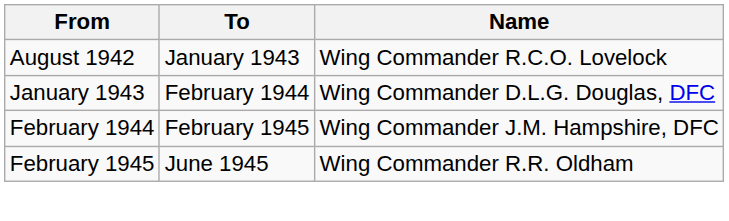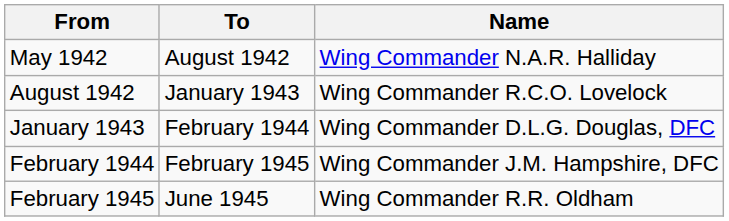 <table class="wikitable">
 <tr>
 <th>From</th>
 <th>To</th>
 <th>Name</th>
+</tr>
+<tr>
+<td>May 1942</td>
+<td>August 1942</td>
+<td><a href='#'>Wing Commander</a> N.A.R. Halliday</td>
 </tr>
 <tr>
 <td>August 1942</td>
 <td>January 1943</td>
 <td>Wing Commander R.C.O. Lovelock</td>
 </tr>
 <tr>
 <td>January 1943</td>
 <td>February 1944</td>
 <td>Wing Commander D.L.G. Douglas, <a href='#'>DFC</a></td>
 </tr>
 <tr>
 <td>February 1944</td>
 <td>February 1945</td>
 <td>Wing Commander J.M. Hampshire, DFC</td>
 </tr>
 <tr>
 <td>February 1945</td>
 <td>June 1945</td>
 <td>Wing Commander R.R. Oldham</td>
 </tr>
 </table>
